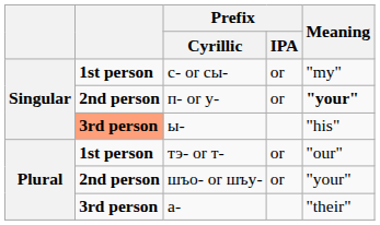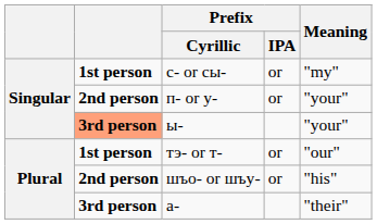 <table class="wikitable">
 <tr>
 <th rowspan=2></th>
 <th rowspan=2></th>
 <th colspan=2>Prefix</th>
 <th rowspan=2>Meaning</th>
 </tr>
 <tr>
 <th>Cyrillic</th>
 <th>IPA</th>
 </tr>
 <tr>
 <th rowspan=3>Singular</th>
 <td><strong>1st person</strong></td>
 <td>с- or сы-</td>
 <td> or </td>
 <td>"my"</td>
 </tr>
 <tr>
 <td><strong>2nd person</strong></td>
 <td>п- or у-</td>
 <td> or </td>
-<td><strong>"your"</strong></td>
+<td>"your"</td>
 </tr>
 <tr>
 <td style="background: lightsalmon;"><strong>3rd person</strong></td>
 <td>ы-</td>
 <td></td>
-<td>"his"</td>
+<td>"your"</td>
 </tr>
 <tr>
 <th rowspan=3>Plural</th>
 <td><strong>1st person</strong></td>
 <td>тэ- or т-</td>
 <td> or </td>
 <td>"our"</td>
 </tr>
 <tr>
 <td><strong>2nd person</strong></td>
 <td>шъо-  or шъу-</td>
 <td> or </td>
-<td>"your"</td>
+<td>"his"</td>
 </tr>
 <tr>
 <td><strong>3rd person</strong></td>
 <td>a-</td>
 <td></td>
 <td>"their"</td>
 </tr>
 </table>
